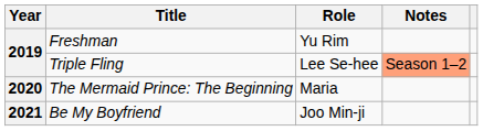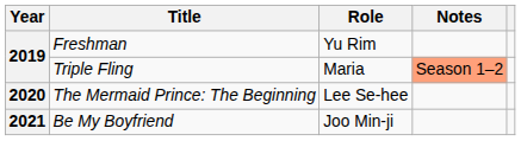 <table class="wikitable plainrowheaders sortable">
 <tr>
 <th scope="col">Year</th>
 <th scope="col">Title</th>
 <th scope="col">Role</th>
 <th scope="col">Notes</th>
 <th scope="col" class="unsortable"></th>
 </tr>
 <tr>
 <th scope="row" rowspan="2">2019</th>
 <td><em>Freshman</em></td>
 <td>Yu Rim</td>
 <td></td>
 <td style="text-align:center"></td>
 </tr>
 <tr>
 <td><em>Triple Fling</em></td>
-<td>Lee Se-hee</td>
+<td>Maria</td>
 <td style="background: lightsalmon;">Season 1–2</td>
 <td style="text-align:center"></td>
 </tr>
 <tr>
 <th scope="row">2020</th>
 <td><em>The Mermaid Prince: The Beginning</em></td>
-<td>Maria</td>
+<td>Lee Se-hee</td>
 <td></td>
 <td style="text-align:center"></td>
 </tr>
 <tr>
 <th scope="row">2021</th>
 <td><em>Be My Boyfriend</em></td>
 <td>Joo Min-ji</td>
 <td></td>
 <td style="text-align:center"></td>
 </tr>
 </table>
